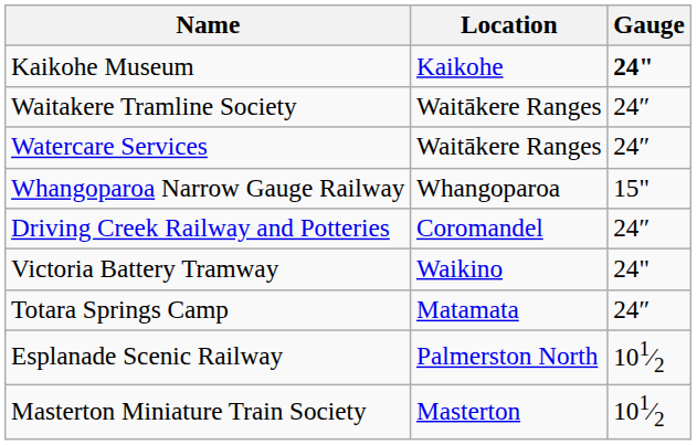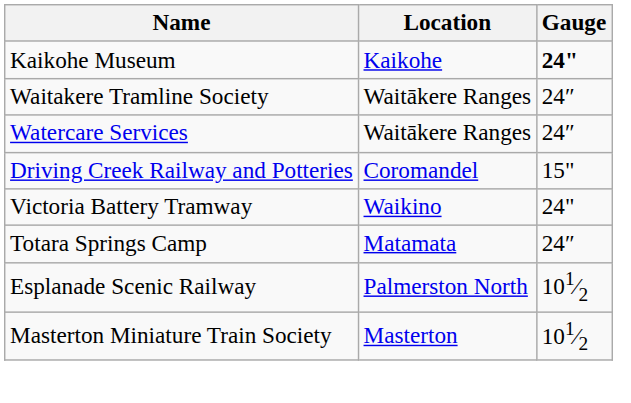 <table class="wikitable">
 <tr>
 <th>Name</th>
 <th>Location</th>
 <th>Gauge</th>
 </tr>
 <tr>
 <td>Kaikohe Museum</td>
 <td><a href='#'>Kaikohe</a></td>
 <td><strong>24"</strong></td>
 </tr>
 <tr>
 <td>Waitakere Tramline Society</td>
 <td>Waitākere Ranges</td>
 <td>24″</td>
 </tr>
 <tr>
 <td><a href='#'>Watercare Services</a></td>
 <td>Waitākere Ranges</td>
 <td>24″</td>
 </tr>
 <tr>
-<td><a href='#'>Whangoparoa</a> Narrow Gauge Railway</td>
-<td>Whangoparoa</td>
-<td>15"</td>
-</tr>
-<tr>
 <td><a href='#'>Driving Creek Railway and Potteries</a></td>
 <td><a href='#'>Coromandel</a></td>
-<td>24″</td>
+<td>15"</td>
 </tr>
 <tr>
 <td>Victoria Battery Tramway</td>
 <td><a href='#'>Waikino</a></td>
 <td>24"</td>
 </tr>
 <tr>
 <td>Totara Springs Camp</td>
 <td><a href='#'>Matamata</a></td>
 <td>24″</td>
 </tr>
 <tr>
 <td>Esplanade Scenic Railway</td>
 <td><a href='#'>Palmerston North</a></td>
 <td>10<sup>1</sup>⁄<sub>2</sub></td>
 </tr>
 <tr>
 <td>Masterton Miniature Train Society</td>
 <td><a href='#'>Masterton</a></td>
 <td>10<sup>1</sup>⁄<sub>2</sub></td>
 </tr>
 </table>
